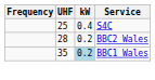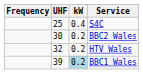 <table class="wikitable sortable">
 <tr>
 <th>Frequency</th>
 <th>UHF</th>
 <th>kW</th>
 <th>Service</th>
 </tr>
 <tr>
 <td></td>
 <td>25</td>
 <td>0.4</td>
 <td><a href='#'>S4C</a></td>
 </tr>
 <tr>
 <td></td>
-<td>28</td>
+<td>30</td>
 <td>0.2</td>
 <td><a href='#'>BBC2 Wales</a></td>
 </tr>
 <tr>
 <td></td>
-<td>35</td>
+<td>32</td>
+<td>0.2</td>
+<td><a href='#'>HTV Wales</a></td>
+</tr>
+<tr>
+<td></td>
+<td>39</td>
 <td style="background: lightblue;">0.2</td>
 <td><a href='#'>BBC1 Wales</a></td>
 </tr>
 </table>
